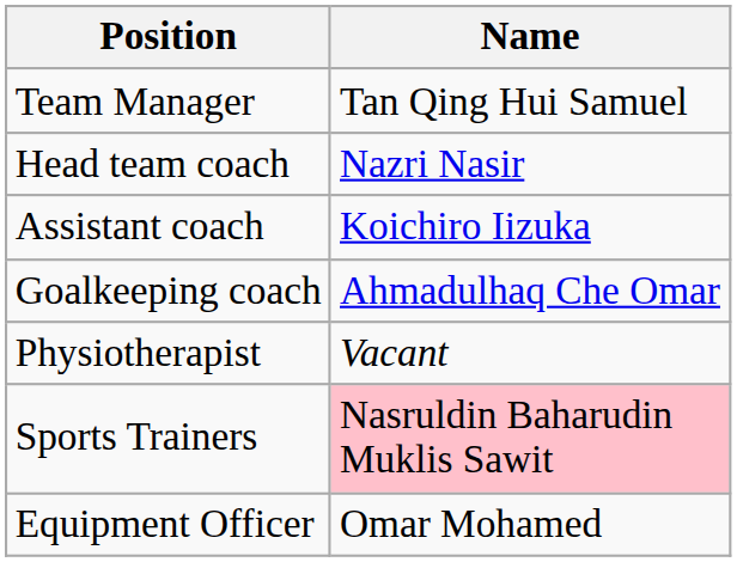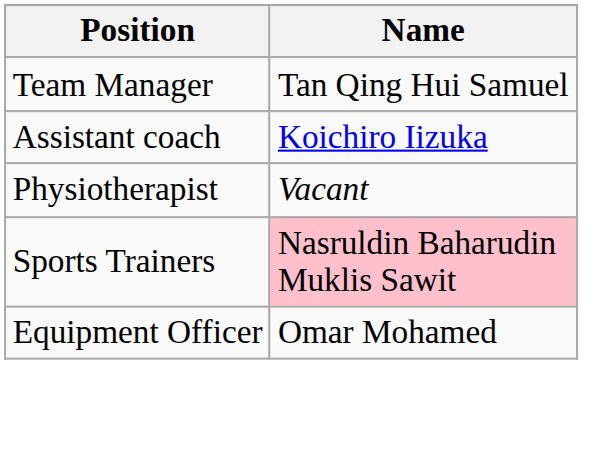 <table class="wikitable">
 <tr>
 <th>Position</th>
 <th>Name</th>
 </tr>
 <tr>
 <td>Team Manager</td>
 <td> Tan Qing Hui Samuel</td>
 </tr>
 <tr>
-<td>Head team coach</td>
-<td> <a href='#'>Nazri Nasir</a></td>
-</tr>
-<tr>
 <td>Assistant coach</td>
 <td> <a href='#'>Koichiro Iizuka</a></td>
-</tr>
-<tr>
-<td>Goalkeeping coach</td>
-<td> <a href='#'>Ahmadulhaq Che Omar</a></td>
 </tr>
 <tr>
 <td>Physiotherapist</td>
 <td><em>Vacant</em></td>
 </tr>
 <tr>
 <td>Sports Trainers</td>
 <td style="background: pink;"> Nasruldin Baharudin <br>  Muklis Sawit</td>
 </tr>
 <tr>
 <td>Equipment Officer</td>
 <td> Omar Mohamed</td>
 </tr>
 </table>
